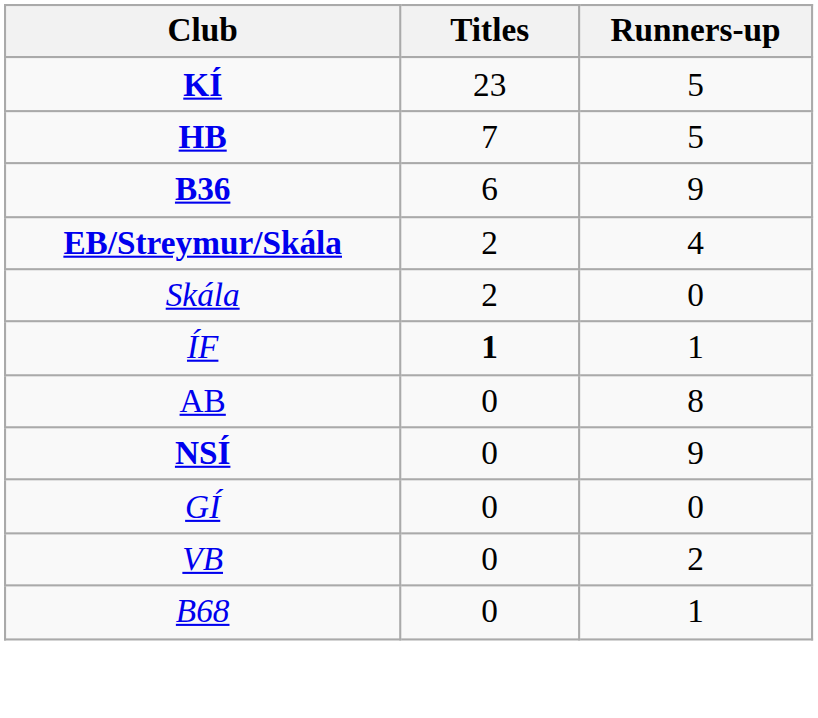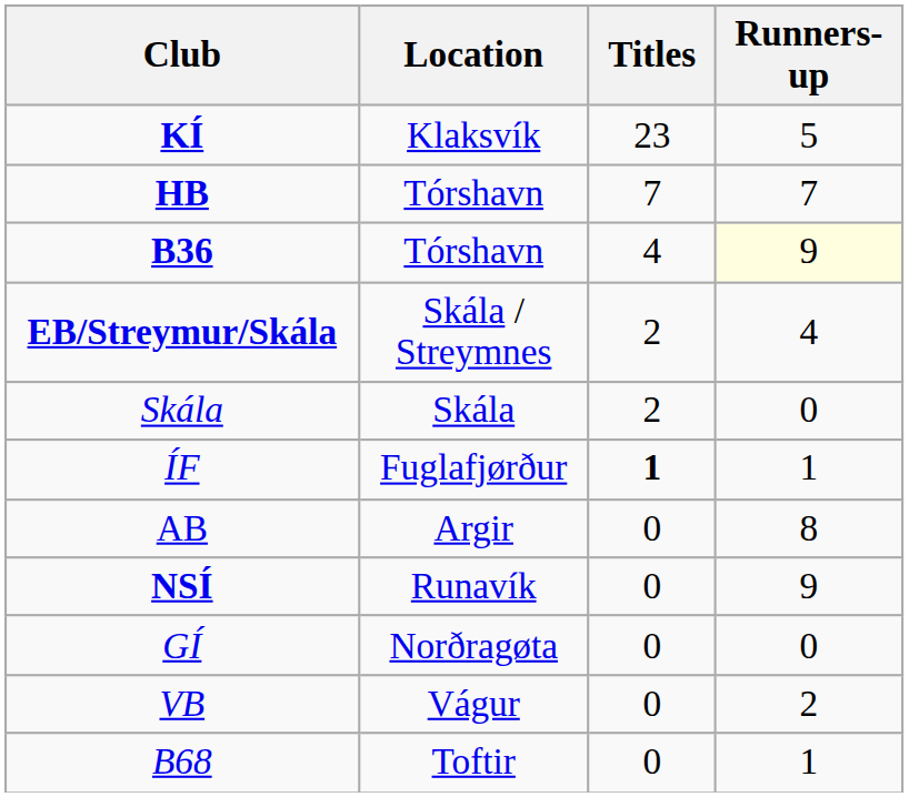 <table class="wikitable" style="text-align:center;" width=44%>
 <tr>
 <th style="width:12%;">Club</th>
+<th style="width:12%;">Location</th>
 <th style="width:10%;">Titles</th>
 <th style="width:10%;">Runners-up</th>
 </tr>
 <tr>
 <td><strong><a href='#'>KÍ</a></strong></td>
+<td><a href='#'>Klaksvík</a></td>
 <td>23</td>
 <td>5</td>
 </tr>
 <tr>
 <td><strong><a href='#'>HB</a></strong></td>
+<td><a href='#'>Tórshavn</a></td>
 <td>7</td>
-<td>5</td>
+<td>7</td>
 </tr>
 <tr>
 <td><strong><a href='#'>B36</a></strong></td>
-<td>6</td>
-<td>9</td>
+<td><a href='#'>Tórshavn</a></td>
+<td>4</td>
+<td style="background: lightyellow;">9</td>
 </tr>
 <tr>
 <td><strong><a href='#'>EB/Streymur/Skála</a></strong></td>
+<td><a href='#'>Skála</a> / <a href='#'>Streymnes</a></td>
 <td>2</td>
 <td>4</td>
 </tr>
 <tr>
 <td><em><a href='#'>Skála</a></em></td>
+<td><a href='#'>Skála</a></td>
 <td>2</td>
 <td>0</td>
 </tr>
 <tr>
 <td><em><a href='#'>ÍF</a></em></td>
+<td><a href='#'>Fuglafjørður</a></td>
 <td><strong>1</strong></td>
 <td>1</td>
 </tr>
 <tr>
 <td><a href='#'>AB</a></td>
+<td><a href='#'>Argir</a></td>
 <td>0</td>
 <td>8</td>
 </tr>
 <tr>
 <td><strong><a href='#'>NSÍ</a></strong></td>
+<td><a href='#'>Runavík</a></td>
 <td>0</td>
 <td>9</td>
 </tr>
 <tr>
 <td><em><a href='#'>GÍ</a></em></td>
+<td><a href='#'>Norðragøta</a></td>
 <td>0</td>
 <td>0</td>
 </tr>
 <tr>
 <td><em><a href='#'>VB</a></em></td>
+<td><a href='#'>Vágur</a></td>
 <td>0</td>
 <td>2</td>
 </tr>
 <tr>
 <td><em><a href='#'>B68</a></em></td>
+<td><a href='#'>Toftir</a></td>
 <td>0</td>
 <td>1</td>
 </tr>
 </table>
